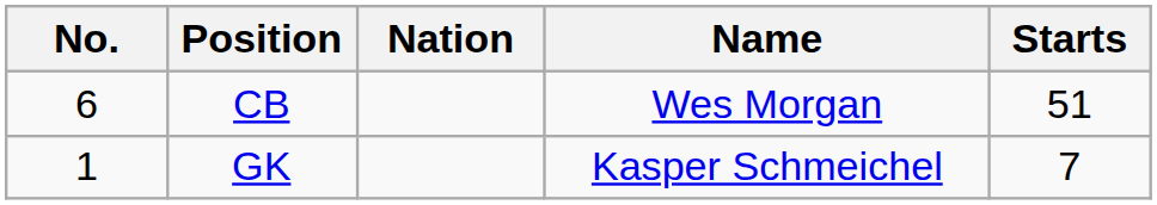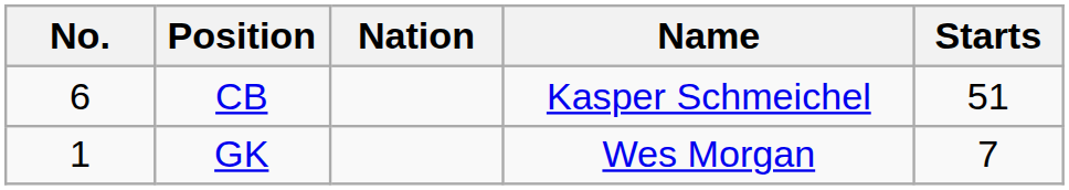 <table class="wikitable" style="font-size: 90%; text-align: center">
 <tr>
 <th width=50>No.</th>
 <th width=60>Position</th>
 <th width=60>Nation</th>
 <th width=150>Name</th>
 <th width=50>Starts</th>
 </tr>
 <tr>
 <td>6</td>
 <td><a href='#'>CB</a></td>
 <td></td>
-<td><a href='#'>Wes Morgan</a></td>
+<td><a href='#'>Kasper Schmeichel</a></td>
 <td>51</td>
 </tr>
 <tr>
 <td>1</td>
 <td><a href='#'>GK</a></td>
 <td></td>
-<td><a href='#'>Kasper Schmeichel</a></td>
+<td><a href='#'>Wes Morgan</a></td>
 <td>7</td>
 </tr>
 </table>
